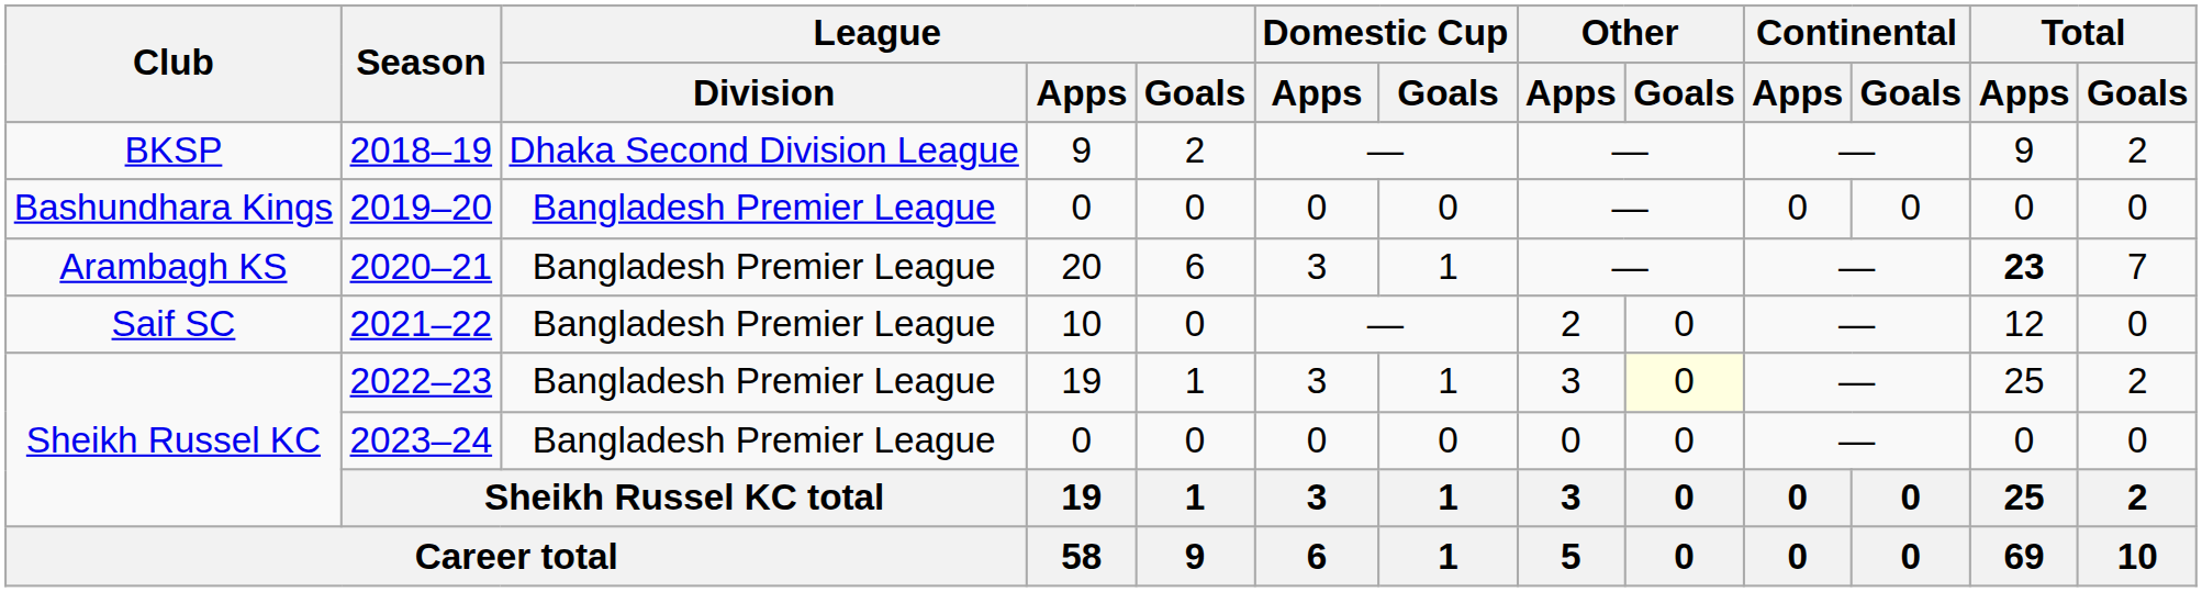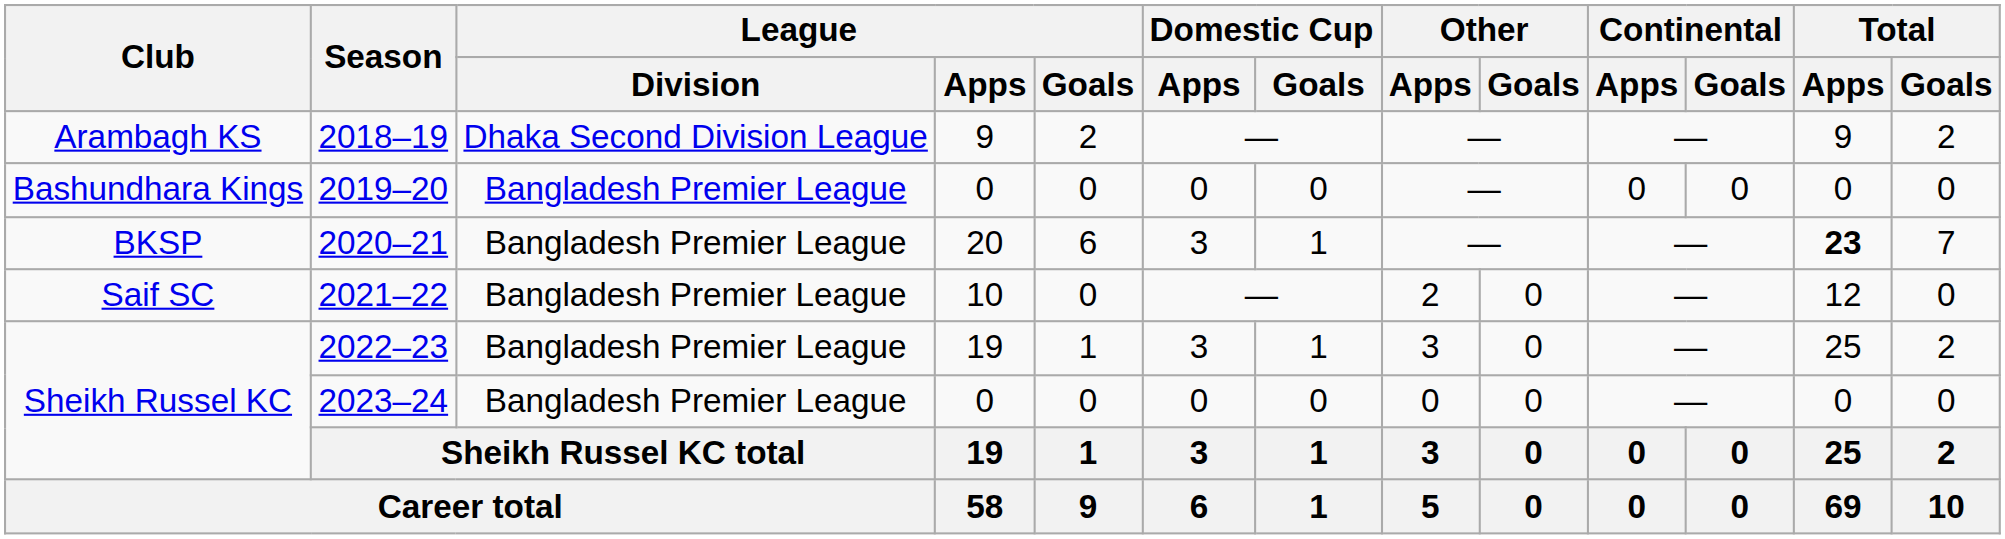 <table class="wikitable" style="text-align:center">
 <tr>
 <th rowspan="2">Club</th>
 <th rowspan="2">Season</th>
 <th colspan="3">League</th>
 <th colspan="2">Domestic Cup</th>
 <th colspan="2">Other</th>
 <th colspan="2">Continental</th>
 <th colspan="2">Total</th>
 </tr>
 <tr>
 <th>Division</th>
 <th>Apps</th>
 <th>Goals</th>
 <th>Apps</th>
 <th>Goals</th>
 <th>Apps</th>
 <th>Goals</th>
 <th>Apps</th>
 <th>Goals</th>
 <th>Apps</th>
 <th>Goals</th>
 </tr>
 <tr>
-<td><a href='#'>BKSP</a></td>
+<td><a href='#'>Arambagh KS</a></td>
 <td><a href='#'>2018–19</a></td>
 <td><a href='#'>Dhaka Second Division League</a></td>
 <td>9</td>
 <td>2</td>
 <td colspan="2">—</td>
 <td colspan="2">—</td>
 <td colspan="2">—</td>
 <td>9</td>
 <td>2</td>
 </tr>
 <tr>
 <td><a href='#'>Bashundhara Kings</a></td>
 <td><a href='#'>2019–20</a></td>
 <td><a href='#'>Bangladesh Premier League</a></td>
 <td>0</td>
 <td>0</td>
 <td>0</td>
 <td>0</td>
 <td colspan="2">—</td>
 <td>0</td>
 <td>0</td>
 <td>0</td>
 <td>0</td>
 </tr>
 <tr>
-<td><a href='#'>Arambagh KS</a></td>
+<td><a href='#'>BKSP</a></td>
 <td><a href='#'>2020–21</a></td>
 <td>Bangladesh Premier League</td>
 <td>20</td>
 <td>6</td>
 <td>3</td>
 <td>1</td>
 <td colspan="2">—</td>
 <td colspan="2">—</td>
 <td><strong>23</strong></td>
 <td>7</td>
 </tr>
 <tr>
 <td><a href='#'>Saif SC</a></td>
 <td><a href='#'>2021–22</a></td>
 <td>Bangladesh Premier League</td>
 <td>10</td>
 <td>0</td>
 <td colspan="2">—</td>
 <td>2</td>
 <td>0</td>
 <td colspan="2">—</td>
 <td>12</td>
 <td>0</td>
 </tr>
 <tr>
 <td rowspan=3><a href='#'>Sheikh Russel KC</a></td>
 <td><a href='#'>2022–23</a></td>
 <td>Bangladesh Premier League</td>
 <td>19</td>
 <td>1</td>
 <td>3</td>
 <td>1</td>
 <td>3</td>
-<td style="background: lightyellow;">0</td>
+<td>0</td>
 <td colspan="2">—</td>
 <td>25</td>
 <td>2</td>
 </tr>
 <tr>
 <td><a href='#'>2023–24</a></td>
 <td>Bangladesh Premier League</td>
 <td>0</td>
 <td>0</td>
 <td>0</td>
 <td>0</td>
 <td>0</td>
 <td>0</td>
 <td colspan="2">—</td>
 <td>0</td>
 <td>0</td>
 </tr>
 <tr>
 <th colspan="2"><strong>Sheikh Russel KC total</strong></th>
 <th>19</th>
 <th>1</th>
 <th>3</th>
 <th>1</th>
 <th>3</th>
 <th>0</th>
 <th>0</th>
 <th>0</th>
 <th>25</th>
 <th>2</th>
 </tr>
 <tr>
 <th colspan="3">Career total</th>
 <th>58</th>
 <th>9</th>
 <th>6</th>
 <th>1</th>
 <th>5</th>
 <th>0</th>
 <th>0</th>
 <th>0</th>
 <th>69</th>
 <th>10</th>
 </tr>
 </table>
